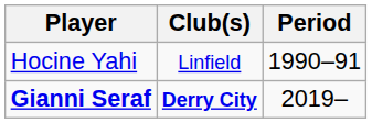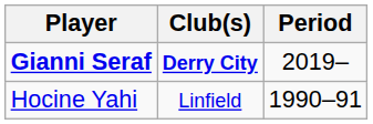 <table class="wikitable collapsible collapsed" style="text-align:center">
 <tr>
 <th scope="col">Player</th>
 <th scope="col" class="unsortable">Club(s)</th>
 <th scope="col">Period</th>
 </tr>
 <tr>
+<td align="left"><strong><a href='#'>Gianni Seraf</a></strong></td>
+<td><small><strong><a href='#'>Derry City</a></strong></small></td>
+<td>2019–</td>
+</tr>
+<tr>
 <td align="left"><a href='#'>Hocine Yahi</a></td>
 <td><small><a href='#'>Linfield</a></small></td>
 <td>1990–91</td>
 </tr>
-<tr>
-<td align="left"><strong><a href='#'>Gianni Seraf</a></strong></td>
-<td><small><strong><a href='#'>Derry City</a></strong></small></td>
-<td>2019–</td>
-</tr>
 </table>
